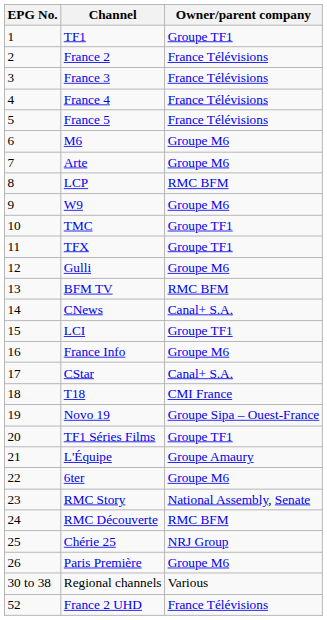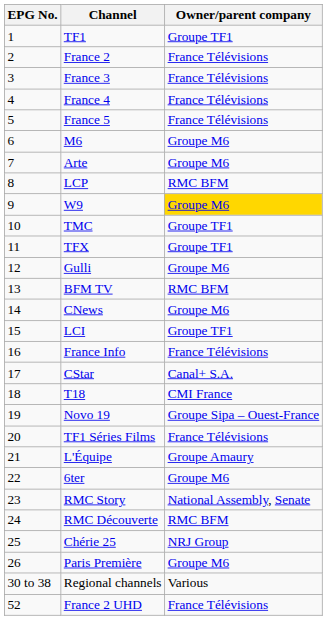 <table class="wikitable">
 <tr>
 <th>EPG No.</th>
 <th>Channel</th>
 <th>Owner/parent company</th>
 </tr>
 <tr>
 <td>1</td>
 <td><a href='#'>TF1</a></td>
 <td><a href='#'>Groupe TF1</a></td>
 </tr>
 <tr>
 <td>2</td>
 <td><a href='#'>France 2</a></td>
 <td><a href='#'>France Télévisions</a></td>
 </tr>
 <tr>
 <td>3</td>
 <td><a href='#'>France 3</a></td>
 <td><a href='#'>France Télévisions</a></td>
 </tr>
 <tr>
 <td>4</td>
 <td><a href='#'>France 4</a></td>
 <td><a href='#'>France Télévisions</a></td>
 </tr>
 <tr>
 <td>5</td>
 <td><a href='#'>France 5</a></td>
 <td><a href='#'>France Télévisions</a></td>
 </tr>
 <tr>
 <td>6</td>
 <td><a href='#'>M6</a></td>
 <td><a href='#'>Groupe M6</a></td>
 </tr>
 <tr>
 <td>7</td>
 <td><a href='#'>Arte</a></td>
 <td><a href='#'>Groupe M6</a></td>
 </tr>
 <tr>
 <td>8</td>
 <td><a href='#'>LCP</a></td>
 <td><a href='#'>RMC BFM</a></td>
 </tr>
 <tr>
 <td>9</td>
 <td><a href='#'>W9</a></td>
-<td><a href='#'>Groupe M6</a></td>
+<td style="background: gold;"><a href='#'>Groupe M6</a></td>
 </tr>
 <tr>
 <td>10</td>
 <td><a href='#'>TMC</a></td>
 <td><a href='#'>Groupe TF1</a></td>
 </tr>
 <tr>
 <td>11</td>
 <td><a href='#'>TFX</a></td>
 <td><a href='#'>Groupe TF1</a></td>
 </tr>
 <tr>
 <td>12</td>
 <td><a href='#'>Gulli</a></td>
 <td><a href='#'>Groupe M6</a></td>
 </tr>
 <tr>
 <td>13</td>
 <td><a href='#'>BFM TV</a></td>
 <td><a href='#'>RMC BFM</a></td>
 </tr>
 <tr>
 <td>14</td>
 <td><a href='#'>CNews</a></td>
-<td><a href='#'>Canal+ S.A.</a></td>
+<td><a href='#'>Groupe M6</a></td>
 </tr>
 <tr>
 <td>15</td>
 <td><a href='#'>LCI</a></td>
 <td><a href='#'>Groupe TF1</a></td>
 </tr>
 <tr>
 <td>16</td>
 <td><a href='#'>France Info</a></td>
-<td><a href='#'>Groupe M6</a></td>
+<td><a href='#'>France Télévisions</a></td>
 </tr>
 <tr>
 <td>17</td>
 <td><a href='#'>CStar</a></td>
 <td><a href='#'>Canal+ S.A.</a></td>
 </tr>
 <tr>
 <td>18</td>
 <td><a href='#'>T18</a></td>
 <td><a href='#'>CMI France</a></td>
 </tr>
 <tr>
 <td>19</td>
 <td><a href='#'>Novo 19</a></td>
 <td><a href='#'>Groupe Sipa – Ouest-France</a></td>
 </tr>
 <tr>
 <td>20</td>
 <td><a href='#'>TF1 Séries Films</a></td>
-<td><a href='#'>Groupe TF1</a></td>
+<td><a href='#'>France Télévisions</a></td>
 </tr>
 <tr>
 <td>21</td>
 <td><a href='#'>L'Équipe</a></td>
 <td><a href='#'>Groupe Amaury</a></td>
 </tr>
 <tr>
 <td>22</td>
 <td><a href='#'>6ter</a></td>
 <td><a href='#'>Groupe M6</a></td>
 </tr>
 <tr>
 <td>23</td>
 <td><a href='#'>RMC Story</a></td>
 <td><a href='#'>National Assembly</a>, <a href='#'>Senate</a></td>
 </tr>
 <tr>
 <td>24</td>
 <td><a href='#'>RMC Découverte</a></td>
 <td><a href='#'>RMC BFM</a></td>
 </tr>
 <tr>
 <td>25</td>
 <td><a href='#'>Chérie 25</a></td>
 <td><a href='#'>NRJ Group</a></td>
 </tr>
 <tr>
 <td>26</td>
 <td><a href='#'>Paris Première</a></td>
 <td><a href='#'>Groupe M6</a></td>
 </tr>
 <tr>
 <td>30 to 38</td>
 <td>Regional channels</td>
 <td>Various</td>
 </tr>
 <tr>
 <td>52</td>
 <td><a href='#'>France 2 UHD</a></td>
 <td><a href='#'>France Télévisions</a></td>
 </tr>
 </table>
